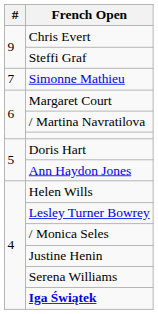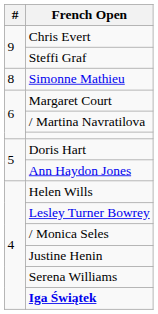 <table class="wikitable">
 <tr>
 <th style="width:18px;">#</th>
 <th>French Open</th>
 </tr>
 <tr>
 <td rowspan="2">9</td>
 <td> Chris Evert</td>
 </tr>
 <tr>
 <td> Steffi Graf</td>
 </tr>
 <tr>
-<td>7</td>
+<td>8</td>
 <td> <a href='#'>Simonne Mathieu</a></td>
 </tr>
 <tr>
 <td rowspan="3">6</td>
 <td> Margaret Court</td>
 </tr>
 <tr>
 <td>/ Martina Navratilova</td>
 </tr>
 <tr>
 <td></td>
 </tr>
 <tr>
 <td rowspan="2">5</td>
 <td> Doris Hart</td>
 </tr>
 <tr>
 <td> <a href='#'>Ann Haydon Jones</a></td>
 </tr>
 <tr>
 <td rowspan="6">4</td>
 <td> Helen Wills</td>
 </tr>
 <tr>
 <td> <a href='#'>Lesley Turner Bowrey</a></td>
 </tr>
 <tr>
 <td>/ Monica Seles</td>
 </tr>
 <tr>
 <td> Justine Henin</td>
 </tr>
 <tr>
 <td> Serena Williams</td>
 </tr>
 <tr>
 <td> <strong><a href='#'>Iga Świątek</a></strong></td>
 </tr>
 </table>
